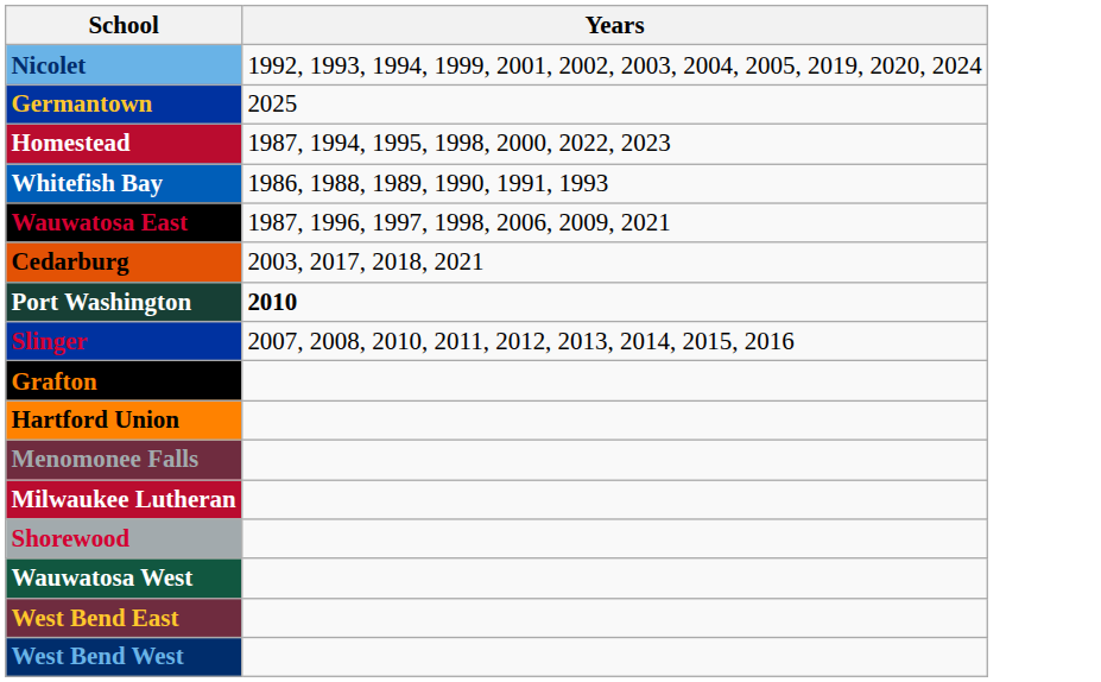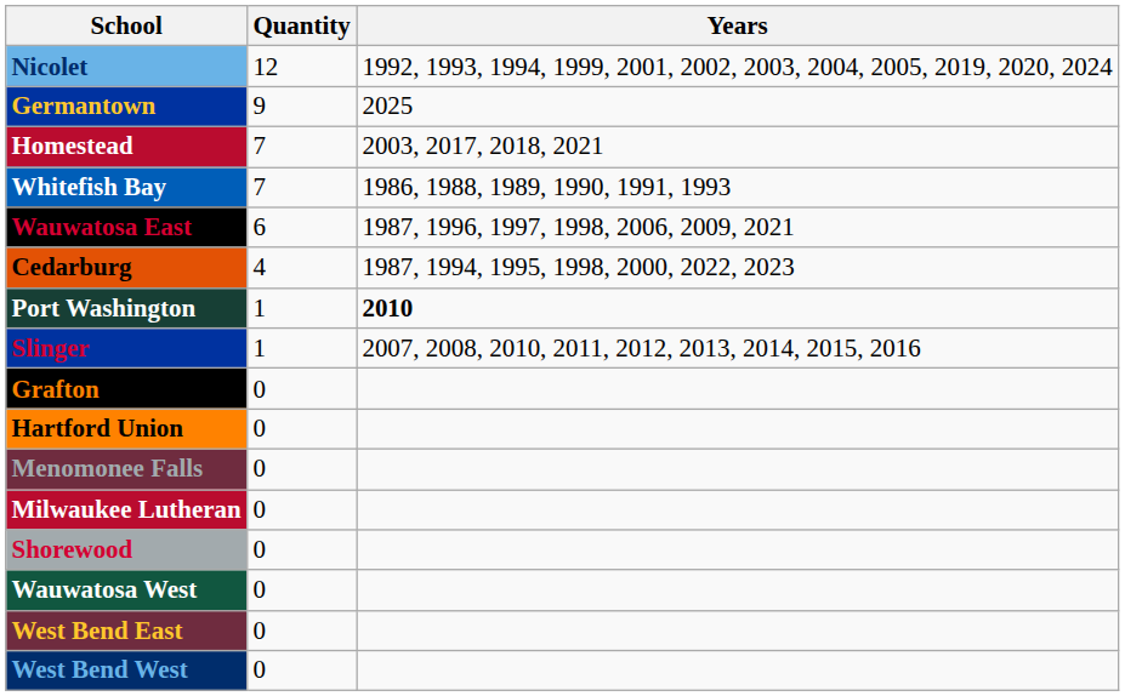 <table class="wikitable">
 <tr>
 <th>School</th>
+<th>Quantity</th>
 <th>Years</th>
 </tr>
 <tr>
 <td style="background: #69b3e7; color: #002d6c"><strong>Nicolet</strong></td>
+<td>12</td>
 <td>1992, 1993, 1994, 1999, 2001, 2002, 2003, 2004, 2005, 2019, 2020, 2024</td>
 </tr>
 <tr>
 <td style="background: #0032a0; color: #ffc72c"><strong>Germantown</strong></td>
+<td>9</td>
 <td>2025</td>
 </tr>
 <tr>
 <td style="background: #ba0c2f; color: white"><strong>Homestead</strong></td>
-<td>1987, 1994, 1995, 1998, 2000, 2022, 2023</td>
+<td>7</td>
+<td>2003, 2017, 2018, 2021</td>
 </tr>
 <tr>
 <td style="background: #005eb8; color: white"><strong>Whitefish Bay</strong></td>
+<td>7</td>
 <td>1986, 1988, 1989, 1990, 1991, 1993</td>
 </tr>
 <tr>
 <td style="background: black; color: #d50032"><strong>Wauwatosa East</strong></td>
+<td>6</td>
 <td>1987, 1996, 1997, 1998, 2006, 2009, 2021</td>
 </tr>
 <tr>
 <td style="background: #e35205; color: black"><strong>Cedarburg</strong></td>
-<td>2003, 2017, 2018, 2021</td>
+<td>4</td>
+<td>1987, 1994, 1995, 1998, 2000, 2022, 2023</td>
 </tr>
 <tr>
 <td style="background: #173f35; color: white"><strong>Port Washington</strong></td>
+<td>1</td>
 <td><strong>2010</strong></td>
 </tr>
 <tr>
 <td style="background: #0032a0; color: #d50032"><strong>Slinger</strong></td>
+<td>1</td>
 <td>2007, 2008, 2010, 2011, 2012, 2013, 2014, 2015, 2016</td>
 </tr>
 <tr>
 <td style="background: black; color: #ff8200"><strong>Grafton</strong></td>
+<td>0</td>
 <td></td>
 </tr>
 <tr>
 <td style="background: #ff8200; color: black"><strong>Hartford Union</strong></td>
+<td>0</td>
 <td></td>
 </tr>
 <tr>
 <td style="background: #6f2c3f; color: #a2aaad"><strong>Menomonee Falls</strong></td>
+<td>0</td>
 <td></td>
 </tr>
 <tr>
 <td style="background: #ba0c2f; color: white"><strong>Milwaukee Lutheran</strong></td>
+<td>0</td>
 <td></td>
 </tr>
 <tr>
 <td style="background: #a2aaad; color: #d50032"><strong>Shorewood</strong></td>
+<td>0</td>
 <td></td>
 </tr>
 <tr>
 <td style="background: #115740; color: white"><strong>Wauwatosa West</strong></td>
+<td>0</td>
 <td></td>
 </tr>
 <tr>
 <td style="background: #6f2c3f; color: #ffc72c"><strong>West Bend East</strong></td>
+<td>0</td>
 <td></td>
 </tr>
 <tr>
 <td style="background: #002d6c; color: #69b3e7"><strong>West Bend West</strong></td>
+<td>0</td>
 <td></td>
 </tr>
 </table>
